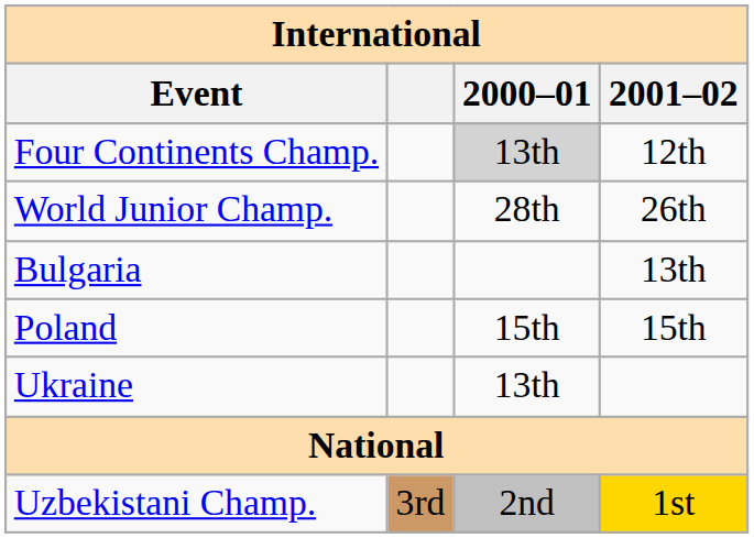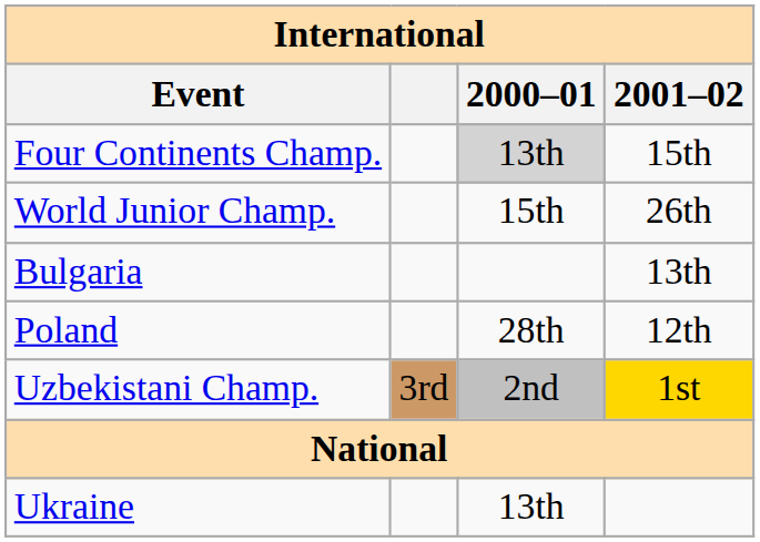 <table class="wikitable" style="text-align:center">
 <tr>
 <th style="background-color: #ffdead; " colspan=4 align=center>International</th>
 </tr>
 <tr>
 <th>Event</th>
 <th></th>
 <th>2000–01</th>
 <th>2001–02</th>
 </tr>
 <tr>
 <td align=left><a href='#'>Four Continents Champ.</a></td>
 <td></td>
 <td style="background: lightgrey;">13th</td>
-<td>12th</td>
+<td>15th</td>
 </tr>
 <tr>
 <td align=left><a href='#'>World Junior Champ.</a></td>
 <td></td>
-<td>28th</td>
+<td>15th</td>
 <td>26th</td>
 </tr>
 <tr>
 <td align=left> <a href='#'>Bulgaria</a></td>
 <td></td>
 <td></td>
 <td>13th</td>
 </tr>
 <tr>
 <td align=left> <a href='#'>Poland</a></td>
 <td></td>
-<td>15th</td>
-<td>15th</td>
+<td>28th</td>
+<td>12th</td>
+</tr>
+<tr>
+<td align=left><a href='#'>Uzbekistani Champ.</a></td>
+<td bgcolor=cc9966>3rd</td>
+<td bgcolor=silver>2nd</td>
+<td bgcolor=gold>1st</td>
+</tr>
+<tr>
+<th style="background-color: #ffdead; " colspan=4 align=center>National</th>
 </tr>
 <tr>
 <td align=left> <a href='#'>Ukraine</a></td>
 <td></td>
 <td>13th</td>
 <td></td>
 </tr>
-<tr>
-<th style="background-color: #ffdead; " colspan=4 align=center>National</th>
-</tr>
-<tr>
-<td align=left><a href='#'>Uzbekistani Champ.</a></td>
-<td bgcolor=cc9966>3rd</td>
-<td bgcolor=silver>2nd</td>
-<td bgcolor=gold>1st</td>
-</tr>
 </table>
